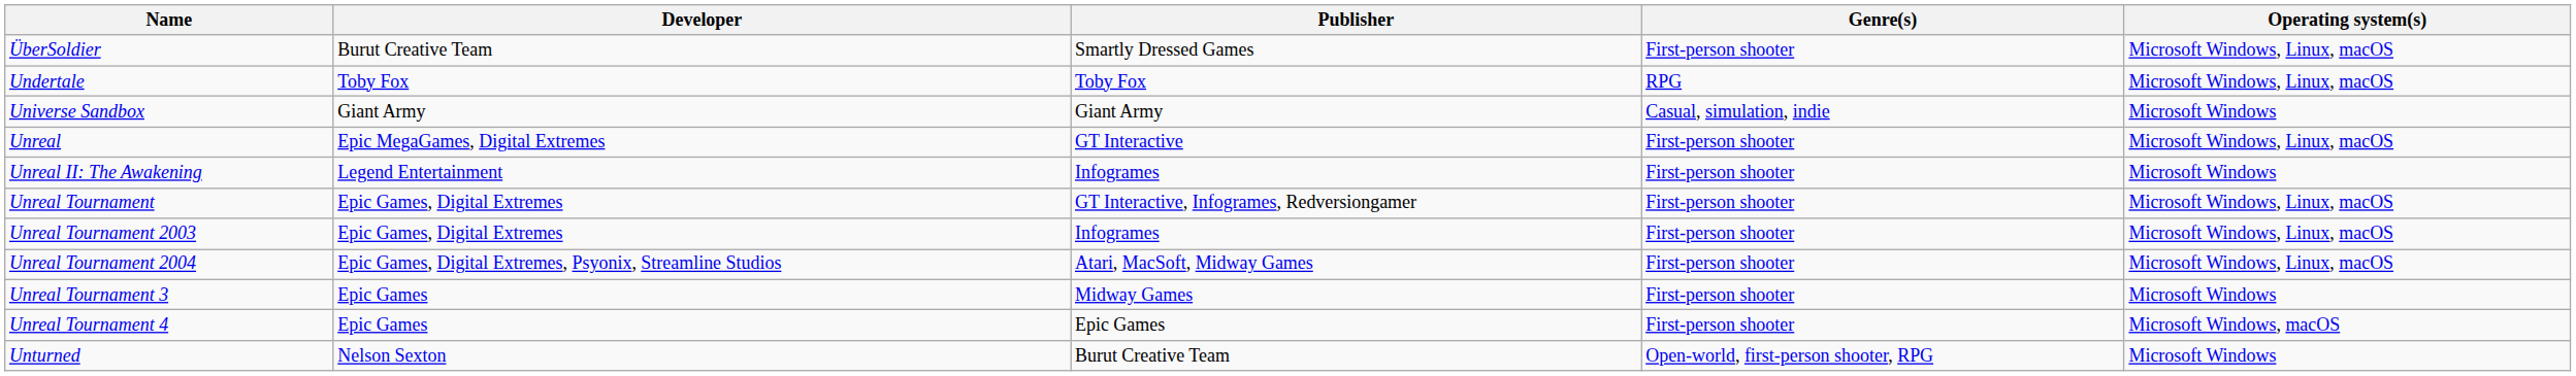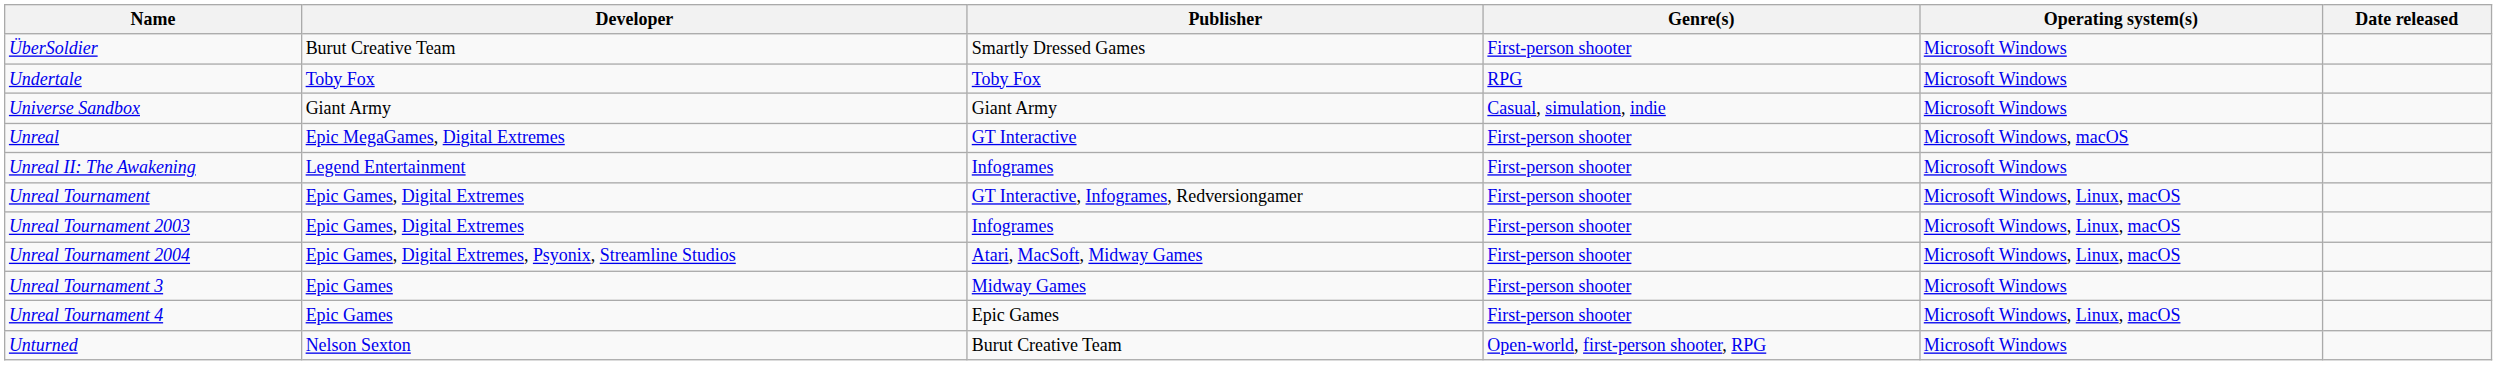 <table class="wikitable sortable" style="font-size:85%; width:95%">
 <tr>
 <th>Name</th>
 <th>Developer</th>
 <th>Publisher</th>
 <th>Genre(s)</th>
 <th>Operating system(s)</th>
+<th>Date released</th>
 </tr>
 <tr>
 <td><em><a href='#'>ÜberSoldier</a></em></td>
 <td>Burut Creative Team</td>
 <td>Smartly Dressed Games</td>
 <td><a href='#'>First-person shooter</a></td>
-<td><a href='#'>Microsoft Windows</a>, <a href='#'>Linux</a>, <a href='#'>macOS</a></td>
+<td><a href='#'>Microsoft Windows</a></td>
+<td></td>
 </tr>
 <tr>
 <td><em><a href='#'>Undertale</a></em></td>
 <td><a href='#'>Toby Fox</a></td>
 <td><a href='#'>Toby Fox</a></td>
 <td><a href='#'>RPG</a></td>
-<td><a href='#'>Microsoft Windows</a>, <a href='#'>Linux</a>, <a href='#'>macOS</a></td>
+<td><a href='#'>Microsoft Windows</a></td>
+<td></td>
 </tr>
 <tr>
 <td><em><a href='#'>Universe Sandbox</a></em></td>
 <td>Giant Army</td>
 <td>Giant Army</td>
 <td><a href='#'>Casual</a>, <a href='#'>simulation</a>, <a href='#'>indie</a></td>
 <td><a href='#'>Microsoft Windows</a></td>
+<td></td>
 </tr>
 <tr>
 <td><em><a href='#'>Unreal</a></em></td>
 <td><a href='#'>Epic MegaGames</a>, <a href='#'>Digital Extremes</a></td>
 <td><a href='#'>GT Interactive</a></td>
 <td><a href='#'>First-person shooter</a></td>
-<td><a href='#'>Microsoft Windows</a>, <a href='#'>Linux</a>, <a href='#'>macOS</a></td>
+<td><a href='#'>Microsoft Windows</a>, <a href='#'>macOS</a></td>
+<td></td>
 </tr>
 <tr>
 <td><em><a href='#'>Unreal II: The Awakening</a></em></td>
 <td><a href='#'>Legend Entertainment</a></td>
 <td><a href='#'>Infogrames</a></td>
 <td><a href='#'>First-person shooter</a></td>
 <td><a href='#'>Microsoft Windows</a></td>
+<td></td>
 </tr>
 <tr>
 <td><em><a href='#'>Unreal Tournament</a></em></td>
 <td><a href='#'>Epic Games</a>, <a href='#'>Digital Extremes</a></td>
 <td><a href='#'>GT Interactive</a>, <a href='#'>Infogrames</a>, Redversiongamer</td>
 <td><a href='#'>First-person shooter</a></td>
 <td><a href='#'>Microsoft Windows</a>, <a href='#'>Linux</a>, <a href='#'>macOS</a></td>
+<td></td>
 </tr>
 <tr>
 <td><em><a href='#'>Unreal Tournament 2003</a></em></td>
 <td><a href='#'>Epic Games</a>, <a href='#'>Digital Extremes</a></td>
 <td><a href='#'>Infogrames</a></td>
 <td><a href='#'>First-person shooter</a></td>
 <td><a href='#'>Microsoft Windows</a>, <a href='#'>Linux</a>, <a href='#'>macOS</a></td>
+<td></td>
 </tr>
 <tr>
 <td><em><a href='#'>Unreal Tournament 2004</a></em></td>
 <td><a href='#'>Epic Games</a>, <a href='#'>Digital Extremes</a>, <a href='#'>Psyonix</a>, <a href='#'>Streamline Studios</a></td>
 <td><a href='#'>Atari</a>, <a href='#'>MacSoft</a>, <a href='#'>Midway Games</a></td>
 <td><a href='#'>First-person shooter</a></td>
 <td><a href='#'>Microsoft Windows</a>, <a href='#'>Linux</a>, <a href='#'>macOS</a></td>
+<td></td>
 </tr>
 <tr>
 <td><em><a href='#'>Unreal Tournament 3</a></em></td>
 <td><a href='#'>Epic Games</a></td>
 <td><a href='#'>Midway Games</a></td>
 <td><a href='#'>First-person shooter</a></td>
 <td><a href='#'>Microsoft Windows</a></td>
+<td></td>
 </tr>
 <tr>
 <td><em><a href='#'>Unreal Tournament 4</a></em></td>
 <td><a href='#'>Epic Games</a></td>
 <td>Epic Games</td>
 <td><a href='#'>First-person shooter</a></td>
-<td><a href='#'>Microsoft Windows</a>, <a href='#'>macOS</a></td>
+<td><a href='#'>Microsoft Windows</a>, <a href='#'>Linux</a>, <a href='#'>macOS</a></td>
+<td></td>
 </tr>
 <tr>
 <td><em><a href='#'>Unturned</a></em></td>
 <td><a href='#'>Nelson Sexton</a></td>
 <td>Burut Creative Team</td>
 <td><a href='#'>Open-world</a>, <a href='#'>first-person shooter</a>, <a href='#'>RPG</a></td>
 <td><a href='#'>Microsoft Windows</a></td>
+<td></td>
 </tr>
 </table>
